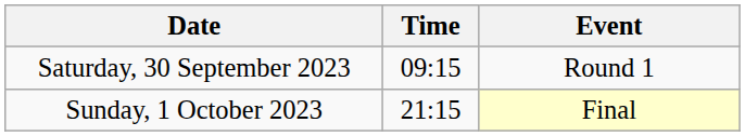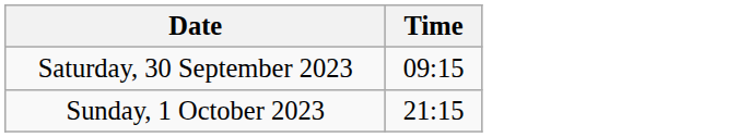 <table class = "wikitable" style="text-align:center;">
 <tr>
 <th width=220>Date</th>
 <th width=50>Time</th>
-<th width=150>Event</th>
 </tr>
 <tr>
 <td>Saturday, 30 September 2023</td>
 <td>09:15</td>
-<td>Round 1</td>
 </tr>
 <tr>
 <td>Sunday, 1 October 2023</td>
 <td>21:15</td>
-<td bgcolor=ffffcc>Final</td>
 </tr>
 </table>
